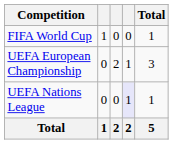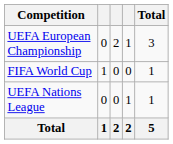 <table class="wikitable" style="width:30%; font-size:90%; text-align:center;">
 <tr>
 <th>Competition</th>
 <th></th>
 <th></th>
 <th></th>
 <th>Total</th>
 </tr>
 <tr>
+<td align=left><a href='#'>UEFA European Championship</a></td>
+<td>0</td>
+<td>2</td>
+<td>1</td>
+<td>3</td>
+</tr>
+<tr>
 <td align=left><a href='#'>FIFA World Cup</a></td>
 <td>1</td>
 <td>0</td>
 <td>0</td>
 <td>1</td>
 </tr>
 <tr>
-<td align=left><a href='#'>UEFA European Championship</a></td>
-<td>0</td>
-<td>2</td>
-<td>1</td>
-<td>3</td>
-</tr>
-<tr>
 <td align=left><a href='#'>UEFA Nations League</a></td>
 <td>0</td>
 <td>0</td>
-<td style="background: lavender;">1</td>
+<td>1</td>
 <td>1</td>
 </tr>
 <tr>
 <th>Total</th>
 <th>1</th>
 <th>2</th>
 <th>2</th>
 <th>5</th>
 </tr>
 </table>
